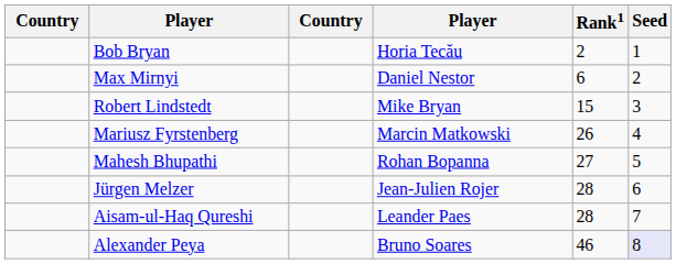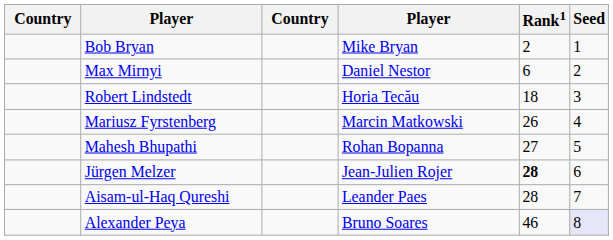 <table class="sortable wikitable">
 <tr>
 <th width="70">Country</th>
 <th width="175">Player</th>
 <th width="70">Country</th>
 <th width="175">Player</th>
 <th>Rank<sup>1</sup></th>
 <th>Seed</th>
 </tr>
 <tr>
 <td></td>
 <td><a href='#'>Bob Bryan</a></td>
 <td></td>
-<td><a href='#'>Horia Tecău</a></td>
+<td><a href='#'>Mike Bryan</a></td>
 <td>2</td>
 <td>1</td>
 </tr>
 <tr>
 <td></td>
 <td><a href='#'>Max Mirnyi</a></td>
 <td></td>
 <td><a href='#'>Daniel Nestor</a></td>
 <td>6</td>
 <td>2</td>
 </tr>
 <tr>
 <td></td>
 <td><a href='#'>Robert Lindstedt</a></td>
 <td></td>
-<td><a href='#'>Mike Bryan</a></td>
-<td>15</td>
+<td><a href='#'>Horia Tecău</a></td>
+<td>18</td>
 <td>3</td>
 </tr>
 <tr>
 <td></td>
 <td><a href='#'>Mariusz Fyrstenberg</a></td>
 <td></td>
 <td><a href='#'>Marcin Matkowski</a></td>
 <td>26</td>
 <td>4</td>
 </tr>
 <tr>
 <td></td>
 <td><a href='#'>Mahesh Bhupathi</a></td>
 <td></td>
 <td><a href='#'>Rohan Bopanna</a></td>
 <td>27</td>
 <td>5</td>
 </tr>
 <tr>
 <td></td>
 <td><a href='#'>Jürgen Melzer</a></td>
 <td></td>
 <td><a href='#'>Jean-Julien Rojer</a></td>
-<td>28</td>
+<td><strong>28</strong></td>
 <td>6</td>
 </tr>
 <tr>
 <td></td>
 <td><a href='#'>Aisam-ul-Haq Qureshi</a></td>
 <td></td>
 <td><a href='#'>Leander Paes</a></td>
 <td>28</td>
 <td>7</td>
 </tr>
 <tr>
 <td></td>
 <td><a href='#'>Alexander Peya</a></td>
 <td></td>
 <td><a href='#'>Bruno Soares</a></td>
 <td>46</td>
 <td style="background: lavender;">8</td>
 </tr>
 </table>
